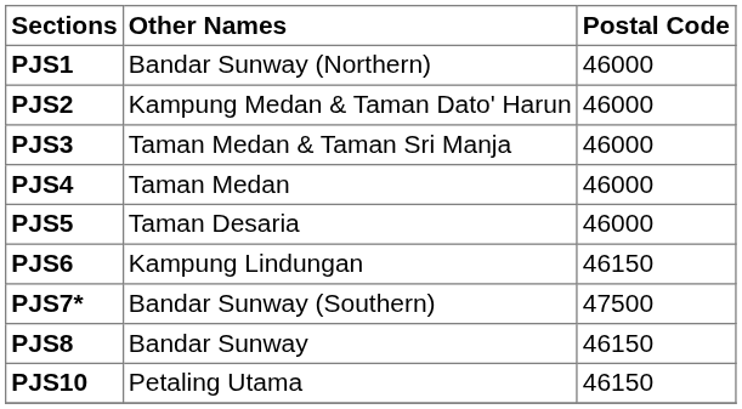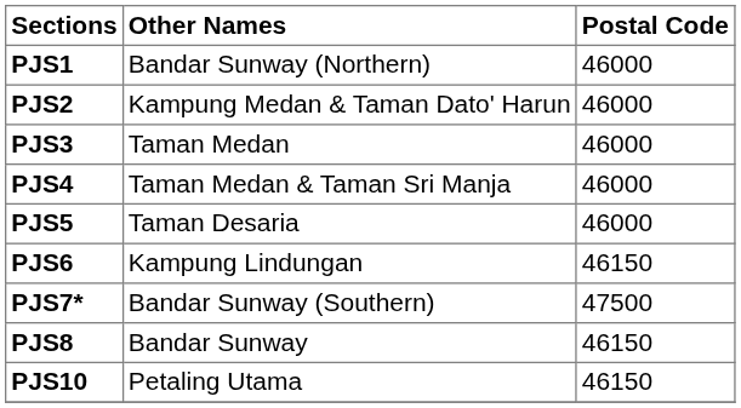 <table class="toccolours sortable" border="1" cellpadding="3" style="border-collapse:collapse; text-align: left;">
 <tr>
 <th align="center">Sections</th>
 <th>Other Names</th>
 <th>Postal Code</th>
 </tr>
 <tr>
 <th align="left">PJS1</th>
 <td>Bandar Sunway (Northern)</td>
 <td>46000</td>
 </tr>
 <tr>
 <th align="left">PJS2</th>
 <td>Kampung Medan & Taman Dato' Harun</td>
 <td>46000</td>
 </tr>
 <tr>
 <th align="left">PJS3</th>
-<td>Taman Medan & Taman Sri Manja</td>
+<td>Taman Medan</td>
 <td>46000</td>
 </tr>
 <tr>
 <th align="left">PJS4</th>
-<td>Taman Medan</td>
+<td>Taman Medan & Taman Sri Manja</td>
 <td>46000</td>
 </tr>
 <tr>
 <th align="left">PJS5</th>
 <td>Taman Desaria</td>
 <td>46000</td>
 </tr>
 <tr>
 <th align="left">PJS6</th>
 <td>Kampung Lindungan</td>
 <td>46150</td>
 </tr>
 <tr>
 <th align="left">PJS7*</th>
 <td>Bandar Sunway (Southern)</td>
 <td>47500</td>
 </tr>
 <tr>
 <th align="left">PJS8</th>
 <td>Bandar Sunway</td>
 <td>46150</td>
 </tr>
 <tr>
 <th align="left">PJS10</th>
 <td>Petaling Utama</td>
 <td>46150</td>
 </tr>
 <tr>
 </tr>
 </table>
